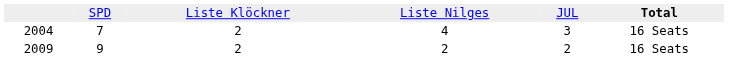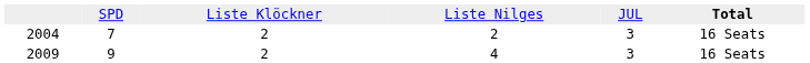 <table border="0" cellpadding="2" cellspacing="0" width="60%">
 <tr bgcolor="#eeeeee" align="center">
 <td></td>
 <td><a href='#'>SPD</a></td>
 <td><a href='#'>Liste Klöckner</a></td>
 <td><a href='#'>Liste Nilges</a></td>
 <td><a href='#'>JUL</a></td>
 <td><strong>Total</strong></td>
 </tr>
 <tr align="center">
 <td>2004</td>
 <td>7</td>
 <td>2</td>
-<td>4</td>
+<td>2</td>
 <td>3</td>
 <td>16 Seats</td>
 </tr>
 <tr align="center">
 <td>2009 </td>
 <td>9</td>
 <td>2</td>
-<td>2</td>
-<td>2</td>
+<td>4</td>
+<td>3</td>
 <td>16 Seats</td>
 </tr>
 </table>
